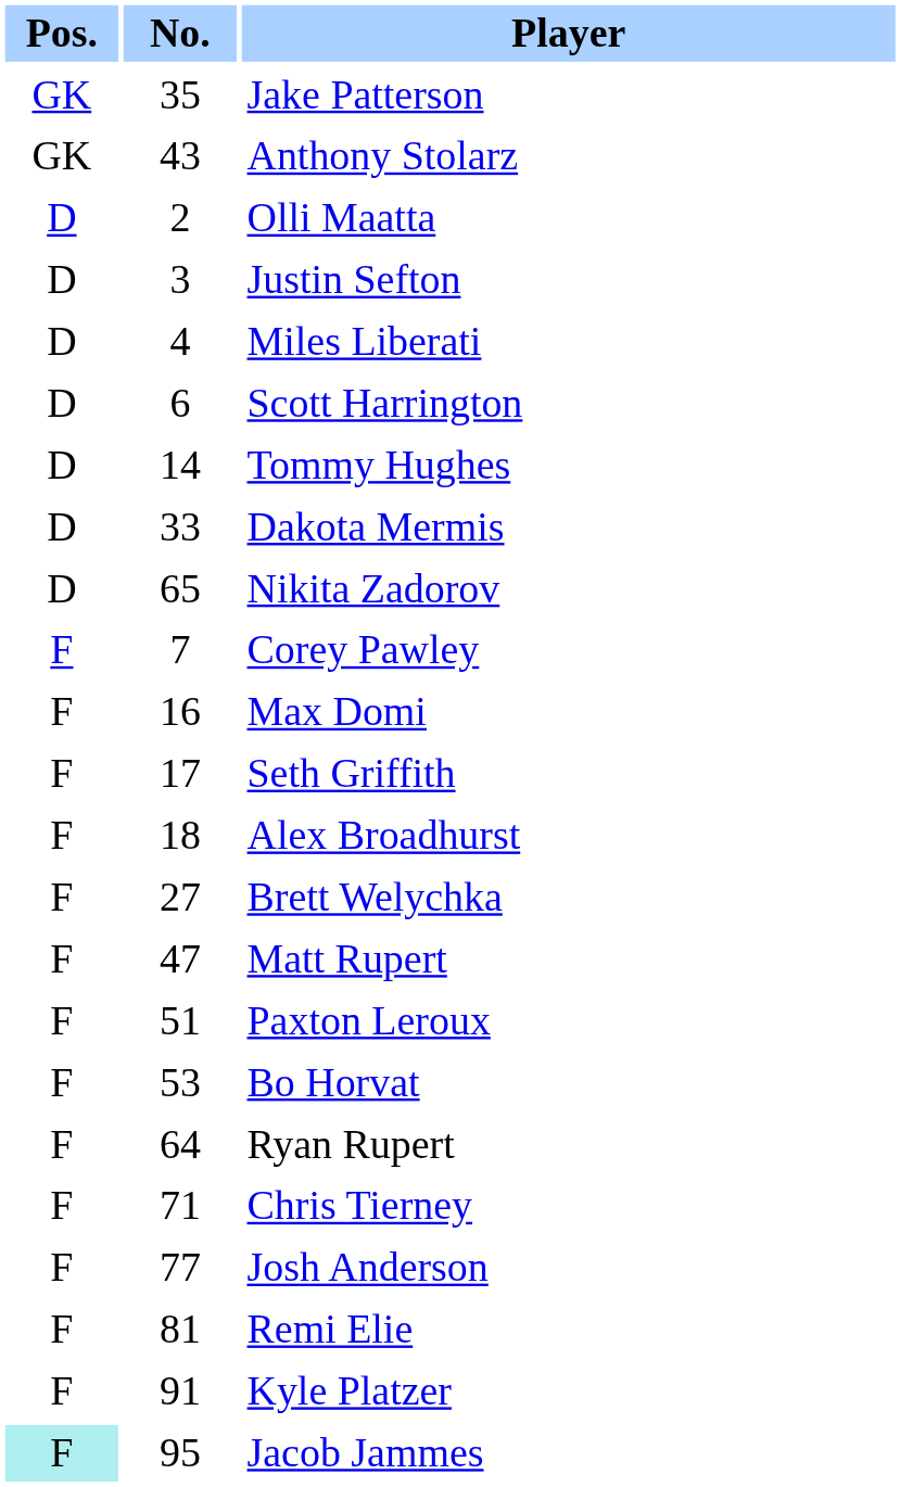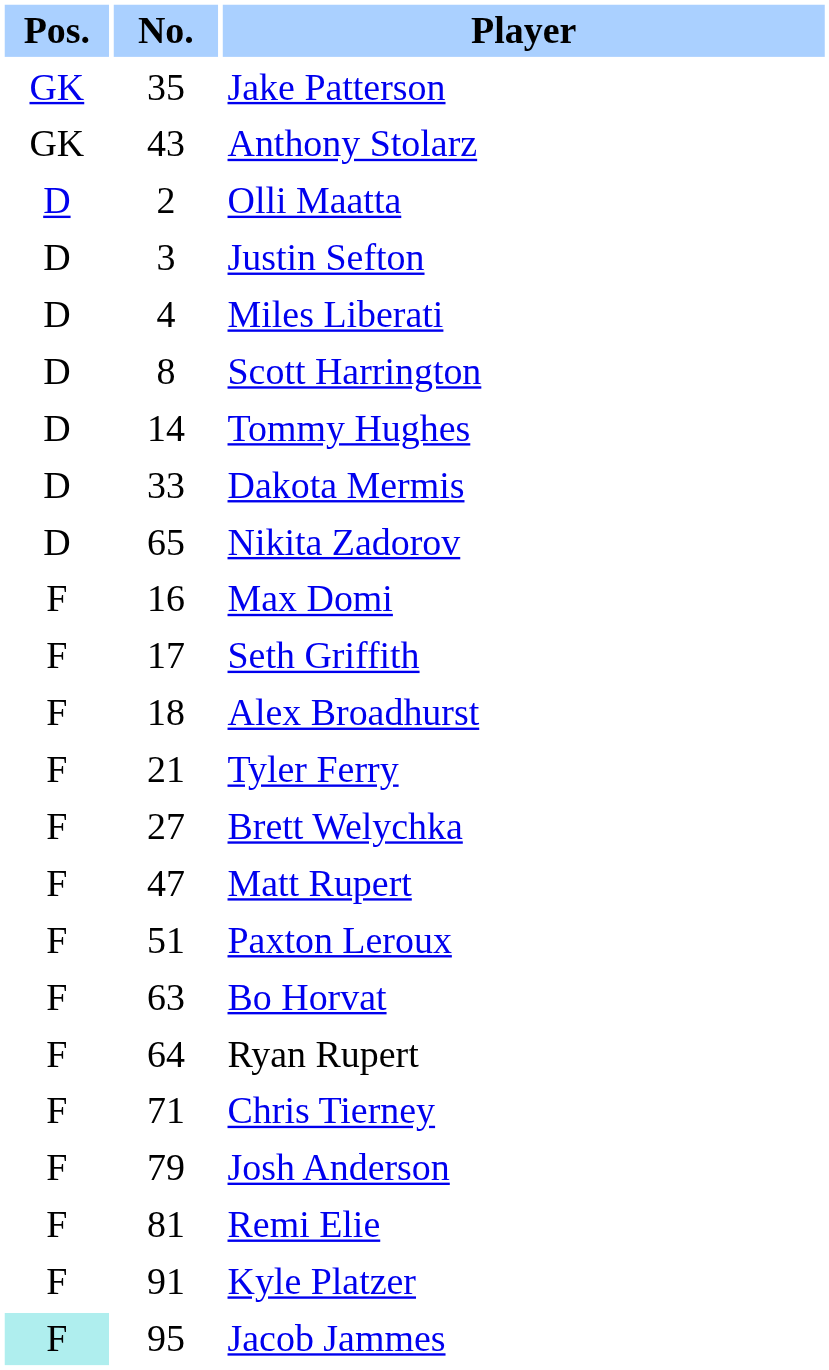 <table border="0" cellspacing="2" cellpadding="2">
 <tr bgcolor=AAD0FF>
 <th width=40>Pos.</th>
 <th width=40>No.</th>
 <th width=250>Player</th>
 </tr>
 <tr>
 <td style="text-align:center;"><a href='#'>GK</a></td>
 <td style="text-align:center;">35</td>
 <td><a href='#'>Jake Patterson</a></td>
 </tr>
 <tr>
 <td style="text-align:center;">GK</td>
 <td style="text-align:center;">43</td>
 <td><a href='#'>Anthony Stolarz</a></td>
 </tr>
 <tr>
 <td style="text-align:center;"><a href='#'>D</a></td>
 <td style="text-align:center;">2</td>
 <td><a href='#'>Olli Maatta</a></td>
 </tr>
 <tr>
 <td style="text-align:center;">D</td>
 <td style="text-align:center;">3</td>
 <td><a href='#'>Justin Sefton</a></td>
 </tr>
 <tr>
 <td style="text-align:center;">D</td>
 <td style="text-align:center;">4</td>
 <td><a href='#'>Miles Liberati</a></td>
 </tr>
 <tr>
 <td style="text-align:center;">D</td>
-<td style="text-align:center;">6</td>
+<td style="text-align:center;">8</td>
 <td><a href='#'>Scott Harrington</a></td>
 </tr>
 <tr>
 <td style="text-align:center;">D</td>
 <td style="text-align:center;">14</td>
 <td><a href='#'>Tommy Hughes</a></td>
 </tr>
 <tr>
 <td style="text-align:center;">D</td>
 <td style="text-align:center;">33</td>
 <td><a href='#'>Dakota Mermis</a></td>
 </tr>
 <tr>
 <td style="text-align:center;">D</td>
 <td style="text-align:center;">65</td>
 <td><a href='#'>Nikita Zadorov</a></td>
 </tr>
 <tr>
-<td style="text-align:center;"><a href='#'>F</a></td>
-<td style="text-align:center;">7</td>
-<td><a href='#'>Corey Pawley</a></td>
-</tr>
-<tr>
 <td style="text-align:center;">F</td>
 <td style="text-align:center;">16</td>
 <td><a href='#'>Max Domi</a></td>
 </tr>
 <tr>
 <td style="text-align:center;">F</td>
 <td style="text-align:center;">17</td>
 <td><a href='#'>Seth Griffith</a></td>
 </tr>
 <tr>
 <td style="text-align:center;">F</td>
 <td style="text-align:center;">18</td>
 <td><a href='#'>Alex Broadhurst</a></td>
+</tr>
+<tr>
+<td style="text-align:center;">F</td>
+<td style="text-align:center;">21</td>
+<td><a href='#'>Tyler Ferry</a></td>
 </tr>
 <tr>
 <td style="text-align:center;">F</td>
 <td style="text-align:center;">27</td>
 <td><a href='#'>Brett Welychka</a></td>
 </tr>
 <tr>
 <td style="text-align:center;">F</td>
 <td style="text-align:center;">47</td>
 <td><a href='#'>Matt Rupert</a></td>
 </tr>
 <tr>
 <td style="text-align:center;">F</td>
 <td style="text-align:center;">51</td>
 <td><a href='#'>Paxton Leroux</a></td>
 </tr>
 <tr>
 <td style="text-align:center;">F</td>
-<td style="text-align:center;">53</td>
+<td style="text-align:center;">63</td>
 <td><a href='#'>Bo Horvat</a></td>
 </tr>
 <tr>
 <td style="text-align:center;">F</td>
 <td style="text-align:center;">64</td>
 <td>Ryan Rupert</td>
 </tr>
 <tr>
 <td style="text-align:center;">F</td>
 <td style="text-align:center;">71</td>
 <td><a href='#'>Chris Tierney</a></td>
 </tr>
 <tr>
 <td style="text-align:center;">F</td>
-<td style="text-align:center;">77</td>
+<td style="text-align:center;">79</td>
 <td><a href='#'>Josh Anderson</a></td>
 </tr>
 <tr>
 <td style="text-align:center;">F</td>
 <td style="text-align:center;">81</td>
 <td><a href='#'>Remi Elie</a></td>
 </tr>
 <tr>
 <td style="text-align:center;">F</td>
 <td style="text-align:center;">91</td>
 <td><a href='#'>Kyle Platzer</a></td>
 </tr>
 <tr>
 <td style="background: paleturquoise; text-align:center;">F</td>
 <td style="text-align:center;">95</td>
 <td><a href='#'>Jacob Jammes</a></td>
 </tr>
 </table>
